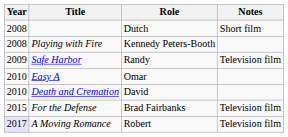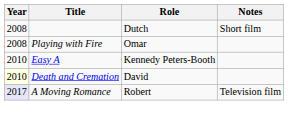 <table class="wikitable sortable">
 <tr>
 <th>Year</th>
 <th>Title</th>
 <th>Role</th>
 <th class="unsortable">Notes</th>
 </tr>
 <tr>
 <td>2008</td>
 <td><em></em></td>
 <td>Dutch</td>
 <td>Short film</td>
 </tr>
 <tr>
 <td>2008</td>
 <td><em>Playing with Fire</em></td>
-<td>Kennedy Peters-Booth</td>
-<td></td>
-</tr>
-<tr>
-<td>2009</td>
-<td><em><a href='#'>Safe Harbor</a></em></td>
-<td>Randy</td>
-<td>Television film</td>
-</tr>
-<tr>
-<td>2010</td>
-<td><em><a href='#'>Easy A</a></em></td>
 <td>Omar</td>
 <td></td>
 </tr>
 <tr>
 <td>2010</td>
+<td><em><a href='#'>Easy A</a></em></td>
+<td>Kennedy Peters-Booth</td>
+<td></td>
+</tr>
+<tr>
+<td style="background: lightyellow;">2010</td>
 <td><em><a href='#'>Death and Cremation</a></em></td>
 <td>David</td>
 <td></td>
-</tr>
-<tr>
-<td>2015</td>
-<td><em>For the Defense</em></td>
-<td>Brad Fairbanks</td>
-<td>Television film</td>
 </tr>
 <tr>
 <td style="background: lavender;">2017</td>
 <td><em>A Moving Romance</em></td>
 <td>Robert</td>
 <td>Television film</td>
 </tr>
 </table>
